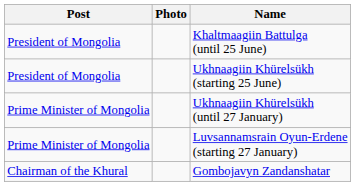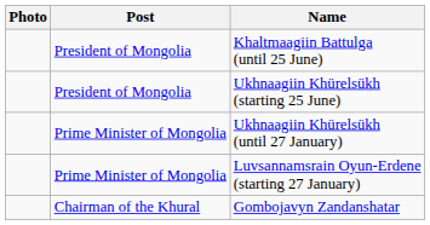 <table class=wikitable>
 <tr>
+<th>Photo</th>
 <th>Post</th>
-<th>Photo</th>
 <th>Name</th>
 </tr>
 <tr>
+<td></td>
 <td><a href='#'>President of Mongolia</a></td>
-<td></td>
 <td><a href='#'>Khaltmaagiin Battulga</a><br>(until 25 June)</td>
 </tr>
 <tr>
+<td></td>
 <td><a href='#'>President of Mongolia</a></td>
-<td></td>
 <td><a href='#'>Ukhnaagiin Khürelsükh</a><br>(starting 25 June)</td>
 </tr>
 <tr>
+<td></td>
 <td><a href='#'>Prime Minister of Mongolia</a></td>
-<td></td>
 <td><a href='#'>Ukhnaagiin Khürelsükh</a><br>(until 27 January)</td>
 </tr>
 <tr>
+<td></td>
 <td><a href='#'>Prime Minister of Mongolia</a></td>
-<td></td>
 <td><a href='#'>Luvsannamsrain Oyun-Erdene</a><br>(starting 27 January)</td>
 </tr>
 <tr>
+<td></td>
 <td><a href='#'>Chairman of the Khural</a></td>
-<td></td>
 <td><a href='#'>Gombojavyn Zandanshatar</a></td>
 </tr>
 </table>
